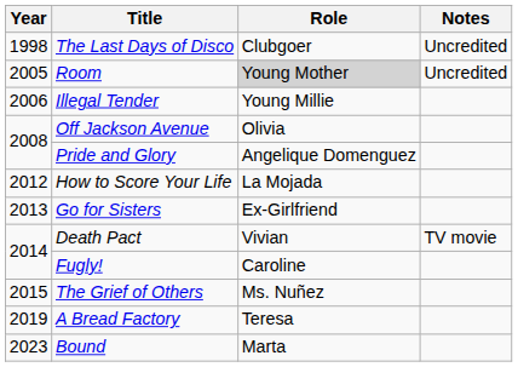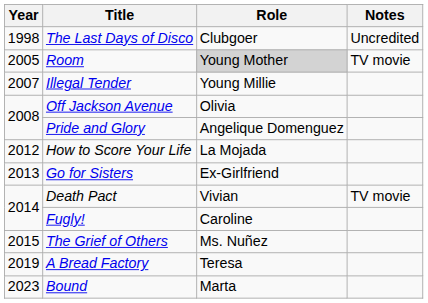 <table class="wikitable sortable">
 <tr>
 <th>Year</th>
 <th>Title</th>
 <th>Role</th>
 <th>Notes</th>
 </tr>
 <tr>
 <td>1998</td>
 <td><em><a href='#'>The Last Days of Disco</a></em></td>
 <td>Clubgoer</td>
 <td>Uncredited</td>
 </tr>
 <tr>
 <td>2005</td>
 <td><em><a href='#'>Room</a></em></td>
 <td style="background: lightgrey;">Young Mother</td>
-<td>Uncredited</td>
+<td>TV movie</td>
 </tr>
 <tr>
-<td>2006</td>
+<td>2007</td>
 <td><em><a href='#'>Illegal Tender</a></em></td>
 <td>Young Millie</td>
 <td></td>
 </tr>
 <tr>
 <td rowspan="2">2008</td>
 <td><em><a href='#'>Off Jackson Avenue</a></em></td>
 <td>Olivia</td>
 <td></td>
 </tr>
 <tr>
 <td><em><a href='#'>Pride and Glory</a></em></td>
 <td>Angelique Domenguez</td>
 <td></td>
 </tr>
 <tr>
 <td>2012</td>
 <td><em>How to Score Your Life</em></td>
 <td>La Mojada</td>
 <td></td>
 </tr>
 <tr>
 <td>2013</td>
 <td><em><a href='#'>Go for Sisters</a></em></td>
 <td>Ex-Girlfriend</td>
 <td></td>
 </tr>
 <tr>
 <td rowspan="2">2014</td>
 <td><em>Death Pact</em></td>
 <td>Vivian</td>
 <td>TV movie</td>
 </tr>
 <tr>
 <td><em><a href='#'>Fugly!</a></em></td>
 <td>Caroline</td>
 <td></td>
 </tr>
 <tr>
 <td>2015</td>
 <td><em><a href='#'>The Grief of Others</a></em></td>
 <td>Ms. Nuñez</td>
 <td></td>
 </tr>
 <tr>
 <td>2019</td>
 <td><em><a href='#'>A Bread Factory</a></em></td>
 <td>Teresa</td>
 <td></td>
 </tr>
 <tr>
 <td>2023</td>
 <td><em><a href='#'>Bound</a></em></td>
 <td>Marta</td>
 <td></td>
 </tr>
 </table>
